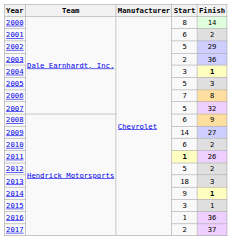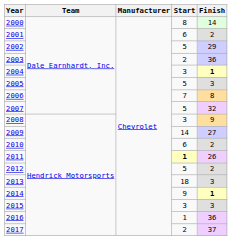 <table class="wikitable" style="font-size: 90%;">
 <tr>
 <th>Year</th>
 <th>Team</th>
 <th>Manufacturer</th>
 <th>Start</th>
 <th>Finish</th>
 </tr>
 <tr>
 <td><a href='#'>2000</a></td>
 <td rowspan=8><a href='#'>Dale Earnhardt, Inc.</a></td>
 <td rowspan=18><a href='#'>Chevrolet</a></td>
 <td align=center>8</td>
 <td align=center style="background:#DFFFDF;">14</td>
 </tr>
 <tr>
 <td><a href='#'>2001</a></td>
 <td align=center>6</td>
 <td align=center style="background:#DFDFDF;">2</td>
 </tr>
 <tr>
 <td><a href='#'>2002</a></td>
 <td align=center>5</td>
 <td align=center style="background:#CFCFFF;">29</td>
 </tr>
 <tr>
 <td><a href='#'>2003</a></td>
 <td align=center>2</td>
 <td align=center style="background:#CFCFFF;">36</td>
 </tr>
 <tr>
 <td><a href='#'>2004</a></td>
 <td align=center>3</td>
 <td align=center style="background:#FFFFBF;"><strong>1</strong></td>
 </tr>
 <tr>
 <td><a href='#'>2005</a></td>
 <td align=center>5</td>
 <td align=center style="background:#DFDFDF;">3</td>
 </tr>
 <tr>
 <td><a href='#'>2006</a></td>
 <td align=center>7</td>
 <td align=center style="background:#FFDF9F;">8</td>
 </tr>
 <tr>
 <td><a href='#'>2007</a></td>
 <td align=center>5</td>
 <td align=center style="background:#EFCFFF;">32</td>
 </tr>
 <tr>
 <td><a href='#'>2008</a></td>
 <td rowspan=10 nowrap><a href='#'>Hendrick Motorsports</a></td>
-<td align=center>6</td>
+<td align=center>3</td>
 <td align=center style="background:#FFDF9F;">9</td>
 </tr>
 <tr>
 <td><a href='#'>2009</a></td>
 <td align=center>14</td>
 <td align=center style="background:#CFCFFF;">27</td>
 </tr>
 <tr>
 <td><a href='#'>2010</a></td>
 <td align=center>6</td>
 <td align=center style="background:#DFDFDF;">2</td>
 </tr>
 <tr>
 <td><a href='#'>2011</a></td>
 <td align=center style="background:#FFFFBF;"><strong>1</strong></td>
 <td align=center style="background:#EFCFFF;">26</td>
 </tr>
 <tr>
 <td><a href='#'>2012</a></td>
 <td align=center>5</td>
 <td align=center style="background:#DFDFDF;">2</td>
 </tr>
 <tr>
 <td><a href='#'>2013</a></td>
 <td align=center>18</td>
 <td align=center style="background:#DFDFDF;">3</td>
 </tr>
 <tr>
 <td><a href='#'>2014</a></td>
 <td align=center>9</td>
 <td align=center style="background:#FFFFBF;"><strong>1</strong></td>
 </tr>
 <tr>
 <td><a href='#'>2015</a></td>
 <td align=center>3</td>
-<td align=center style="background:#DFDFDF;">1</td>
+<td align=center style="background:#DFDFDF;">3</td>
 </tr>
 <tr>
 <td><a href='#'>2016</a></td>
 <td align=center>1</td>
 <td align=center style="background:#EFCFFF;">36</td>
 </tr>
 <tr>
 <td><a href='#'>2017</a></td>
 <td align=center>2</td>
 <td align=center style="background:#EFCFFF;">37</td>
 </tr>
 </table>
